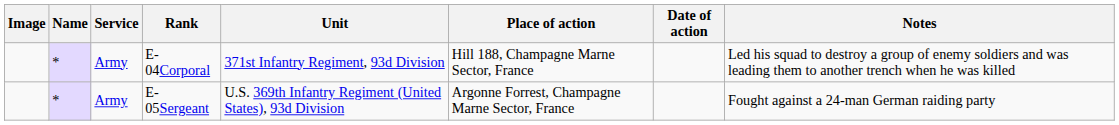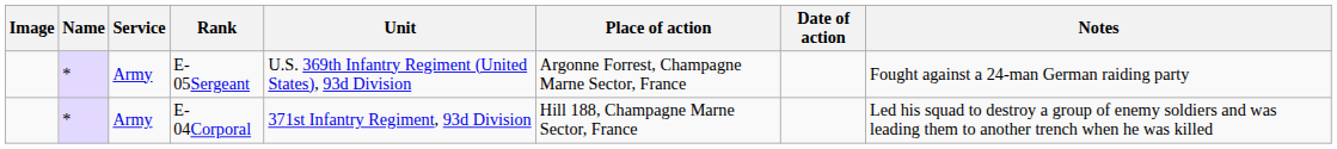 <table class="wikitable sortable">
 <tr>
 <th class="unsortable">Image</th>
 <th>Name</th>
 <th>Service</th>
 <th>Rank</th>
 <th>Unit</th>
 <th>Place of action</th>
 <th>Date of action</th>
 <th class="unsortable">Notes</th>
 </tr>
 <tr>
 <td></td>
 <td style="background:#e3d9ff;">*</td>
 <td><a href='#'>Army</a></td>
+<td><span>E-05</span><a href='#'>Sergeant</a></td>
+<td>U.S. <a href='#'>369th Infantry Regiment (United States)</a>, <a href='#'>93d Division</a></td>
+<td>Argonne Forrest, Champagne Marne Sector, France</td>
+<td></td>
+<td>Fought against a 24-man German raiding party</td>
+</tr>
+<tr>
+<td></td>
+<td style="background:#e3d9ff;">*</td>
+<td><a href='#'>Army</a></td>
 <td><span>E-04</span><a href='#'>Corporal</a></td>
 <td><a href='#'>371st Infantry Regiment</a>, <a href='#'>93d Division</a></td>
 <td>Hill 188, Champagne Marne Sector, France</td>
 <td></td>
 <td>Led his squad to destroy a group of enemy soldiers and was leading them to another trench when he was killed</td>
 </tr>
-<tr>
-<td></td>
-<td style="background:#e3d9ff;">*</td>
-<td><a href='#'>Army</a></td>
-<td><span>E-05</span><a href='#'>Sergeant</a></td>
-<td>U.S. <a href='#'>369th Infantry Regiment (United States)</a>, <a href='#'>93d Division</a></td>
-<td>Argonne Forrest, Champagne Marne Sector, France</td>
-<td></td>
-<td>Fought against a 24-man German raiding party</td>
-</tr>
 </table>
